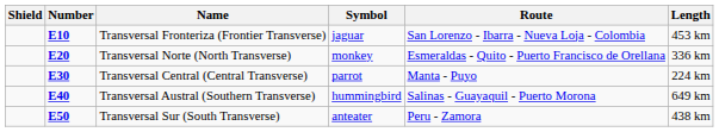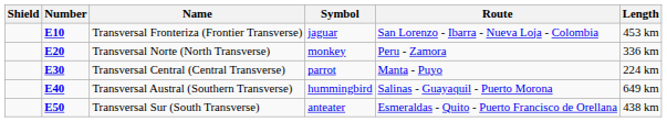 <table class="wikitable">
 <tr>
 <th>Shield</th>
 <th>Number</th>
 <th>Name</th>
 <th>Symbol</th>
 <th>Route</th>
 <th>Length</th>
 </tr>
 <tr>
 <td></td>
 <td><strong><a href='#'>E10</a></strong></td>
 <td>Transversal Fronteriza (Frontier Transverse)</td>
 <td><a href='#'>jaguar</a></td>
 <td><a href='#'>San Lorenzo</a> - <a href='#'>Ibarra</a> - <a href='#'>Nueva Loja</a> - <a href='#'>Colombia</a></td>
 <td style="text-align:right;">453 km</td>
 </tr>
 <tr>
 <td></td>
 <td><strong><a href='#'>E20</a></strong></td>
 <td>Transversal Norte (North Transverse)</td>
 <td><a href='#'>monkey</a></td>
-<td><a href='#'>Esmeraldas</a> - <a href='#'>Quito</a> - <a href='#'>Puerto Francisco de Orellana</a></td>
+<td><a href='#'>Peru</a> - <a href='#'>Zamora</a></td>
 <td style="text-align:right;">336 km</td>
 </tr>
 <tr>
 <td></td>
 <td><strong><a href='#'>E30</a></strong></td>
 <td>Transversal Central (Central Transverse)</td>
 <td><a href='#'>parrot</a></td>
 <td><a href='#'>Manta</a> - <a href='#'>Puyo</a></td>
 <td style="text-align:right;">224 km</td>
 </tr>
 <tr>
 <td></td>
 <td><strong><a href='#'>E40</a></strong></td>
 <td>Transversal Austral (Southern Transverse)</td>
 <td><a href='#'>hummingbird</a></td>
 <td><a href='#'>Salinas</a> - <a href='#'>Guayaquil</a> - <a href='#'>Puerto Morona</a></td>
 <td style="text-align:right;">649 km</td>
 </tr>
 <tr>
 <td></td>
 <td><strong><a href='#'>E50</a></strong></td>
 <td>Transversal Sur (South Transverse)</td>
 <td><a href='#'>anteater</a></td>
-<td><a href='#'>Peru</a> - <a href='#'>Zamora</a></td>
+<td><a href='#'>Esmeraldas</a> - <a href='#'>Quito</a> - <a href='#'>Puerto Francisco de Orellana</a></td>
 <td style="text-align:right;">438 km</td>
 </tr>
 </table>
